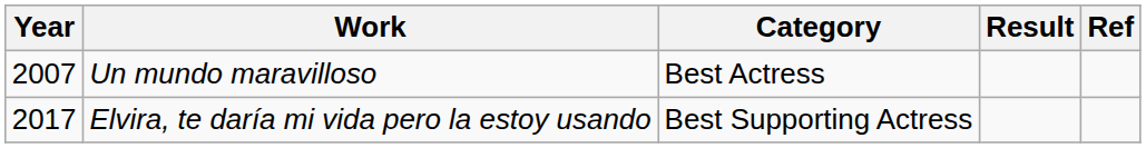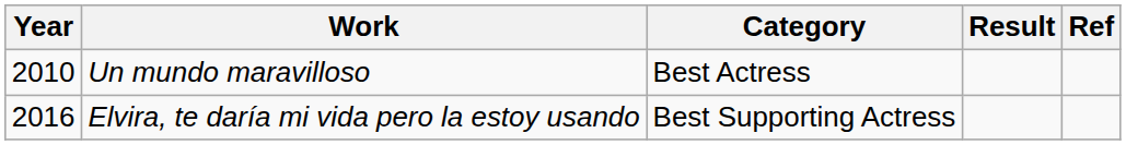 <table class="wikitable">
 <tr>
 <th>Year</th>
 <th>Work</th>
 <th>Category</th>
 <th>Result</th>
 <th>Ref</th>
 </tr>
 <tr>
-<td>2007</td>
+<td>2010</td>
 <td><em>Un mundo maravilloso</em></td>
 <td>Best Actress</td>
 <td></td>
 <td></td>
 </tr>
 <tr>
-<td>2017</td>
+<td>2016</td>
 <td><em>Elvira, te daría mi vida pero la estoy usando</em></td>
 <td>Best Supporting Actress</td>
 <td></td>
 <td></td>
 </tr>
 </table>
